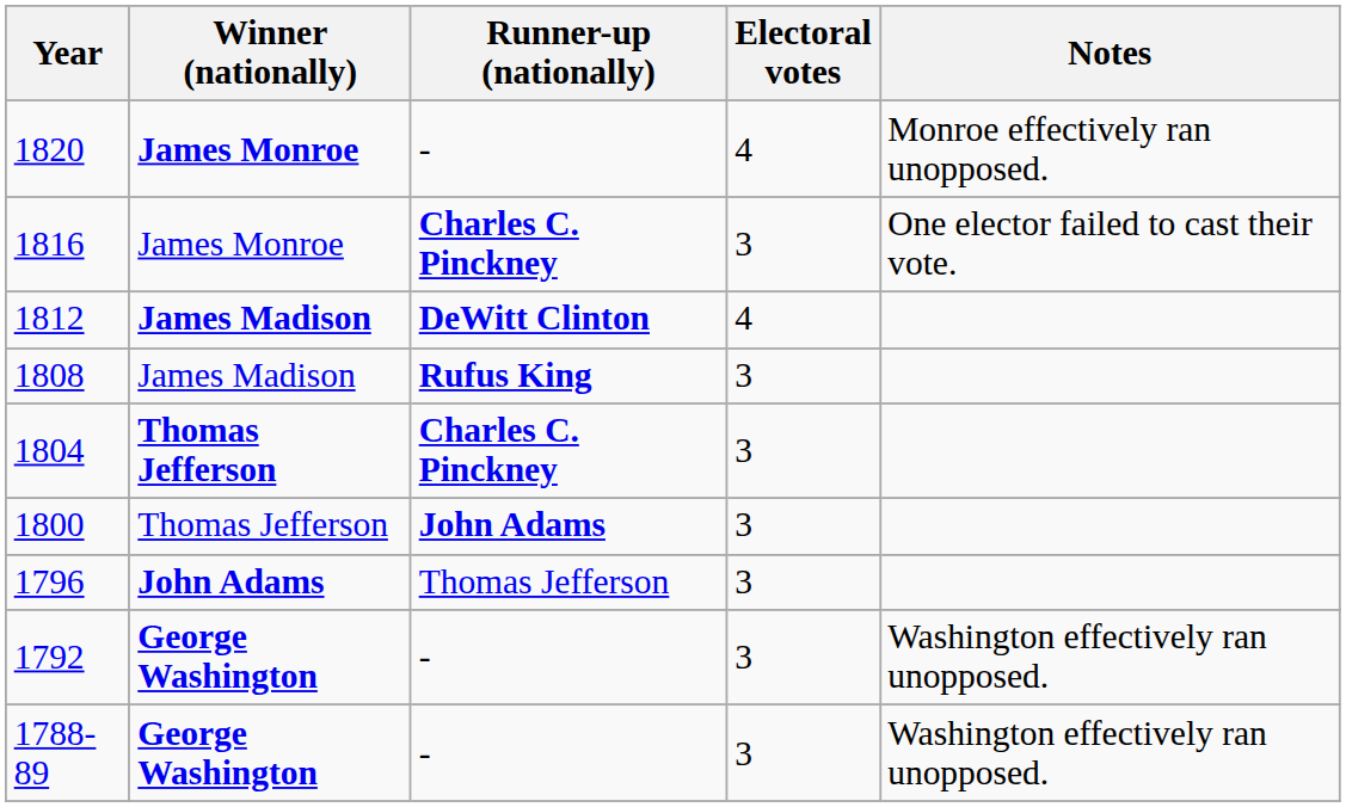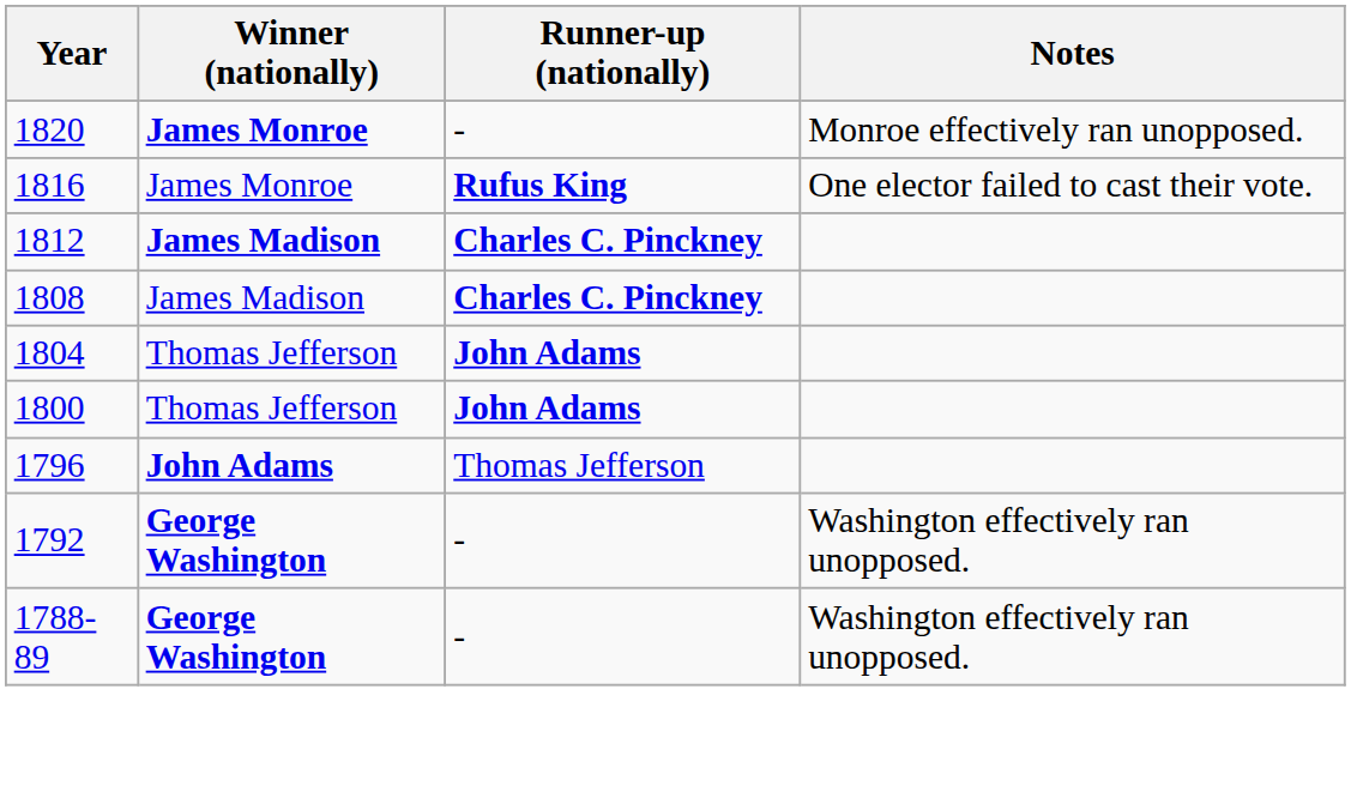 <table class="wikitable sortable">
 <tr>
 <th data-sort-type="number">Year</th>
 <th>Winner (nationally)</th>
 <th>Runner-up (nationally)</th>
-<th data-sort-type="number">Electoral<br>votes</th>
 <th class="unsortable">Notes</th>
 </tr>
 <tr>
 <td><a href='#'>1820</a></td>
 <td><strong><a href='#'>James Monroe</a></strong></td>
 <td>-</td>
-<td>4</td>
 <td>Monroe effectively ran unopposed.</td>
 </tr>
 <tr>
 <td><a href='#'>1816</a></td>
 <td><a href='#'>James Monroe</a></td>
-<td><strong><a href='#'>Charles C. Pinckney</a></strong></td>
-<td>3</td>
+<td><strong><a href='#'>Rufus King</a></strong></td>
 <td>One elector failed to cast their vote.</td>
 </tr>
 <tr>
 <td><a href='#'>1812</a></td>
 <td><strong><a href='#'>James Madison</a></strong></td>
-<td><strong><a href='#'>DeWitt Clinton</a></strong></td>
-<td>4</td>
+<td><strong><a href='#'>Charles C. Pinckney</a></strong></td>
 <td></td>
 </tr>
 <tr>
 <td><a href='#'>1808</a></td>
 <td><a href='#'>James Madison</a></td>
-<td><strong><a href='#'>Rufus King</a></strong></td>
-<td>3</td>
+<td><strong><a href='#'>Charles C. Pinckney</a></strong></td>
 <td></td>
 </tr>
 <tr>
 <td><a href='#'>1804</a></td>
-<td><strong><a href='#'>Thomas Jefferson</a></strong></td>
-<td><strong><a href='#'>Charles C. Pinckney</a></strong></td>
-<td>3</td>
+<td><a href='#'>Thomas Jefferson</a></td>
+<td><strong><a href='#'>John Adams</a></strong></td>
 <td></td>
 </tr>
 <tr>
 <td><a href='#'>1800</a></td>
 <td><a href='#'>Thomas Jefferson</a></td>
 <td><strong><a href='#'>John Adams</a></strong></td>
-<td>3</td>
 <td></td>
 </tr>
 <tr>
 <td><a href='#'>1796</a></td>
 <td><strong><a href='#'>John Adams</a></strong></td>
 <td><a href='#'>Thomas Jefferson</a></td>
-<td>3</td>
 <td></td>
 </tr>
 <tr>
 <td><a href='#'>1792</a></td>
 <td><strong><a href='#'>George Washington</a></strong></td>
 <td>-</td>
-<td>3</td>
 <td>Washington effectively ran unopposed.</td>
 </tr>
 <tr>
 <td><a href='#'>1788-89</a></td>
 <td><strong><a href='#'>George Washington</a></strong></td>
 <td>-</td>
-<td>3</td>
 <td>Washington effectively ran unopposed.</td>
 </tr>
 </table>
